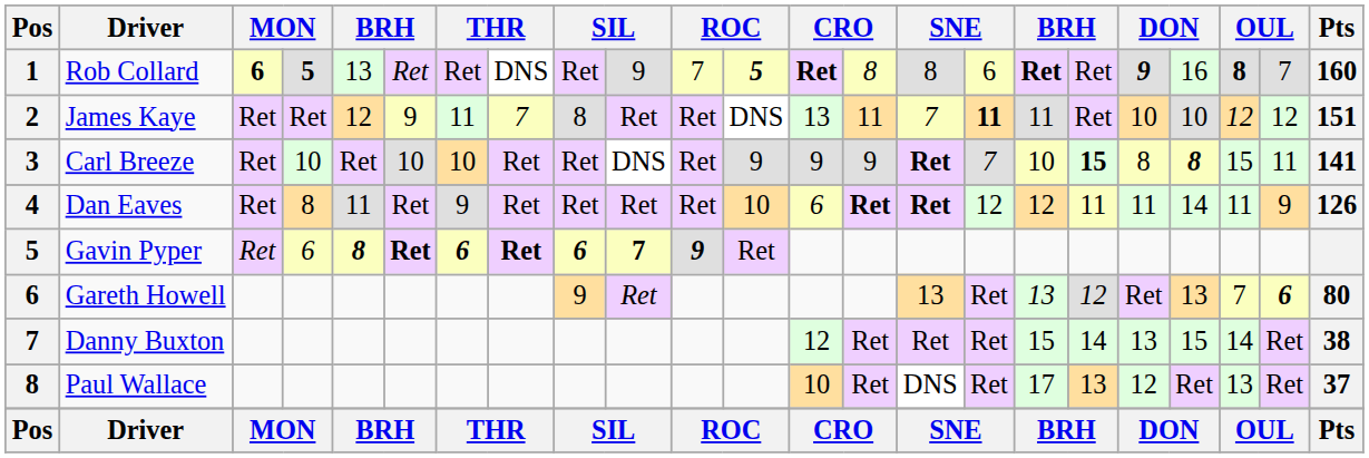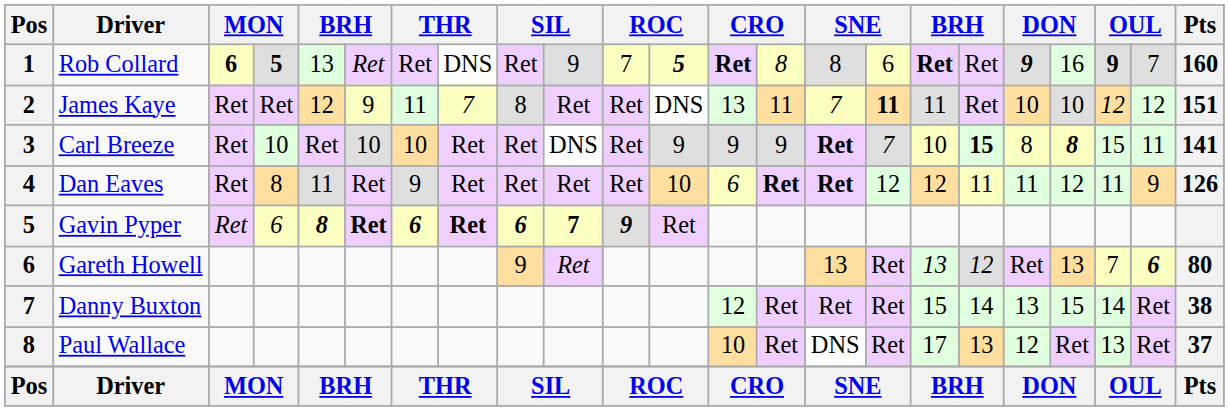 <table class="wikitable" style="font-size: 85%; text-align:center;">
 <tr valign="top">
 <th valign="middle">Pos</th>
 <th valign="middle">Driver</th>
 <th colspan="2"><a href='#'>MON</a></th>
 <th colspan="2"><a href='#'>BRH</a></th>
 <th colspan="2"><a href='#'>THR</a></th>
 <th colspan="2"><a href='#'>SIL</a></th>
 <th colspan="2"><a href='#'>ROC</a></th>
 <th colspan="2"><a href='#'>CRO</a></th>
 <th colspan="2"><a href='#'>SNE</a></th>
 <th colspan="2"><a href='#'>BRH</a></th>
 <th colspan="2"><a href='#'>DON</a></th>
 <th colspan="2"><a href='#'>OUL</a></th>
 <th valign=middle>Pts</th>
 </tr>
 <tr>
 <th>1</th>
 <td align="left"> <a href='#'>Rob Collard</a></td>
 <td style="background:#FBFFBF;"><strong>6</strong></td>
 <td style="background:#DFDFDF;"><strong>5</strong></td>
 <td style="background:#DFFFDF;">13</td>
 <td style="background:#EFCFFF;"><em>Ret</em></td>
 <td style="background:#EFCFFF;">Ret</td>
 <td style="background:#FFFFFF;">DNS</td>
 <td style="background:#EFCFFF;">Ret</td>
 <td style="background:#DFDFDF;">9</td>
 <td style="background:#FBFFBF;">7</td>
 <td style="background:#FBFFBF;"><strong><em>5</em></strong></td>
 <td style="background:#EFCFFF;"><strong>Ret</strong></td>
 <td style="background:#FBFFBF;"><em>8</em></td>
 <td style="background:#DFDFDF;">8</td>
 <td style="background:#FBFFBF;">6</td>
 <td style="background:#EFCFFF;"><strong>Ret</strong></td>
 <td style="background:#EFCFFF;">Ret</td>
 <td style="background:#DFDFDF;"><strong><em>9</em></strong></td>
 <td style="background:#DFFFDF;">16</td>
-<td style="background:#DFDFDF;"><strong>8</strong></td>
+<td style="background:#DFDFDF;"><strong>9</strong></td>
 <td style="background:#DFDFDF;">7</td>
 <th>160</th>
 </tr>
 <tr>
 <th>2</th>
 <td align="left"> <a href='#'>James Kaye</a></td>
 <td style="background:#EFCFFF;">Ret</td>
 <td style="background:#EFCFFF;">Ret</td>
 <td style="background:#FFDF9F;">12</td>
 <td style="background:#FBFFBF;">9</td>
 <td style="background:#DFFFDF;">11</td>
 <td style="background:#FBFFBF;"><em>7</em></td>
 <td style="background:#DFDFDF;">8</td>
 <td style="background:#EFCFFF;">Ret</td>
 <td style="background:#EFCFFF;">Ret</td>
 <td style="background:#FFFFFF;">DNS</td>
 <td style="background:#DFFFDF;">13</td>
 <td style="background:#FFDF9F;">11</td>
 <td style="background:#FBFFBF;"><em>7</em></td>
 <td style="background:#FFDF9F;"><strong>11</strong></td>
 <td style="background:#DFDFDF;">11</td>
 <td style="background:#EFCFFF;">Ret</td>
 <td style="background:#FFDF9F;">10</td>
 <td style="background:#DFDFDF;">10</td>
 <td style="background:#FFDF9F;"><em>12</em></td>
 <td style="background:#DFFFDF;">12</td>
 <th>151</th>
 </tr>
 <tr>
 <th>3</th>
 <td align="left"> <a href='#'>Carl Breeze</a></td>
 <td style="background:#EFCFFF;">Ret</td>
 <td style="background:#DFFFDF;">10</td>
 <td style="background:#EFCFFF;">Ret</td>
 <td style="background:#DFDFDF;">10</td>
 <td style="background:#FFDF9F;">10</td>
 <td style="background:#EFCFFF;">Ret</td>
 <td style="background:#EFCFFF;">Ret</td>
 <td style="background:#FFFFFF;">DNS</td>
 <td style="background:#EFCFFF;">Ret</td>
 <td style="background:#DFDFDF;">9</td>
 <td style="background:#DFDFDF;">9</td>
 <td style="background:#DFDFDF;">9</td>
 <td style="background:#EFCFFF;"><strong>Ret</strong></td>
 <td style="background:#DFDFDF;"><em>7</em></td>
 <td style="background:#FBFFBF;">10</td>
 <td style="background:#DFFFDF;"><strong>15</strong></td>
 <td style="background:#FBFFBF;">8</td>
 <td style="background:#FBFFBF;"><strong><em>8</em></strong></td>
 <td style="background:#DFFFDF;">15</td>
 <td style="background:#DFFFDF;">11</td>
 <th>141</th>
 </tr>
 <tr>
 <th>4</th>
 <td align="left"> <a href='#'>Dan Eaves</a></td>
 <td style="background:#EFCFFF;">Ret</td>
 <td style="background:#FFDF9F;">8</td>
 <td style="background:#DFDFDF;">11</td>
 <td style="background:#EFCFFF;">Ret</td>
 <td style="background:#DFDFDF;">9</td>
 <td style="background:#EFCFFF;">Ret</td>
 <td style="background:#EFCFFF;">Ret</td>
 <td style="background:#EFCFFF;">Ret</td>
 <td style="background:#EFCFFF;">Ret</td>
 <td style="background:#FFDF9F;">10</td>
 <td style="background:#FBFFBF;"><em>6</em></td>
 <td style="background:#EFCFFF;"><strong>Ret</strong></td>
 <td style="background:#EFCFFF;"><strong>Ret</strong></td>
 <td style="background:#DFFFDF;">12</td>
 <td style="background:#FFDF9F;">12</td>
 <td style="background:#FBFFBF;">11</td>
 <td style="background:#DFFFDF;">11</td>
-<td style="background:#DFFFDF;">14</td>
+<td style="background:#DFFFDF;">12</td>
 <td style="background:#DFFFDF;">11</td>
 <td style="background:#FFDF9F;">9</td>
 <th>126</th>
 </tr>
 <tr>
 <th>5</th>
 <td align="left"> <a href='#'>Gavin Pyper</a></td>
 <td style="background:#EFCFFF;"><em>Ret</em></td>
 <td style="background:#FBFFBF;"><em>6</em></td>
 <td style="background:#FBFFBF;"><strong><em>8</em></strong></td>
 <td style="background:#EFCFFF;"><strong>Ret</strong></td>
 <td style="background:#FBFFBF;"><strong><em>6</em></strong></td>
 <td style="background:#EFCFFF;"><strong>Ret</strong></td>
 <td style="background:#FBFFBF;"><strong><em>6</em></strong></td>
 <td style="background:#FBFFBF;"><strong>7</strong></td>
 <td style="background:#DFDFDF;"><strong><em>9</em></strong></td>
 <td style="background:#EFCFFF;">Ret</td>
 <td></td>
 <td></td>
 <td></td>
 <td></td>
 <td></td>
 <td></td>
 <td></td>
 <td></td>
 <td></td>
 <td></td>
 <th></th>
 </tr>
 <tr>
 <th>6</th>
 <td align="left" nowrap> <a href='#'>Gareth Howell</a></td>
 <td></td>
 <td></td>
 <td></td>
 <td></td>
 <td></td>
 <td></td>
 <td style="background:#FFDF9F;">9</td>
 <td style="background:#EFCFFF;"><em>Ret</em></td>
 <td></td>
 <td></td>
 <td></td>
 <td></td>
 <td style="background:#FFDF9F;">13</td>
 <td style="background:#EFCFFF;">Ret</td>
 <td style="background:#DFFFDF;"><em>13</em></td>
 <td style="background:#DFDFDF;"><em>12</em></td>
 <td style="background:#EFCFFF;">Ret</td>
 <td style="background:#FFDF9F;">13</td>
 <td style="background:#FBFFBF;">7</td>
 <td style="background:#FBFFBF;"><strong><em>6</em></strong></td>
 <th>80</th>
 </tr>
 <tr>
 <th>7</th>
 <td align="left"> <a href='#'>Danny Buxton</a></td>
 <td></td>
 <td></td>
 <td></td>
 <td></td>
 <td></td>
 <td></td>
 <td></td>
 <td></td>
 <td></td>
 <td></td>
 <td style="background:#DFFFDF;">12</td>
 <td style="background:#EFCFFF;">Ret</td>
 <td style="background:#EFCFFF;">Ret</td>
 <td style="background:#EFCFFF;">Ret</td>
 <td style="background:#DFFFDF;">15</td>
 <td style="background:#DFFFDF;">14</td>
 <td style="background:#DFFFDF;">13</td>
 <td style="background:#DFFFDF;">15</td>
 <td style="background:#DFFFDF;">14</td>
 <td style="background:#EFCFFF;">Ret</td>
 <th>38</th>
 </tr>
 <tr>
 <th>8</th>
 <td align="left"> <a href='#'>Paul Wallace</a></td>
 <td></td>
 <td></td>
 <td></td>
 <td></td>
 <td></td>
 <td></td>
 <td></td>
 <td></td>
 <td></td>
 <td></td>
 <td style="background:#FFDF9F;">10</td>
 <td style="background:#EFCFFF;">Ret</td>
 <td style="background:#FFFFFF;">DNS</td>
 <td style="background:#EFCFFF;">Ret</td>
 <td style="background:#DFFFDF;">17</td>
 <td style="background:#FFDF9F;">13</td>
 <td style="background:#DFFFDF;">12</td>
 <td style="background:#EFCFFF;">Ret</td>
 <td style="background:#DFFFDF;">13</td>
 <td style="background:#EFCFFF;">Ret</td>
 <th>37</th>
 </tr>
 <tr>
 </tr>
 <tr valign="top">
 <th valign="middle">Pos</th>
 <th valign="middle">Driver</th>
 <th colspan="2"><a href='#'>MON</a></th>
 <th colspan="2"><a href='#'>BRH</a></th>
 <th colspan="2"><a href='#'>THR</a></th>
 <th colspan="2"><a href='#'>SIL</a></th>
 <th colspan="2"><a href='#'>ROC</a></th>
 <th colspan="2"><a href='#'>CRO</a></th>
 <th colspan="2"><a href='#'>SNE</a></th>
 <th colspan="2"><a href='#'>BRH</a></th>
 <th colspan="2"><a href='#'>DON</a></th>
 <th colspan="2"><a href='#'>OUL</a></th>
 <th valign=middle>Pts</th>
 </tr>
 </table>
